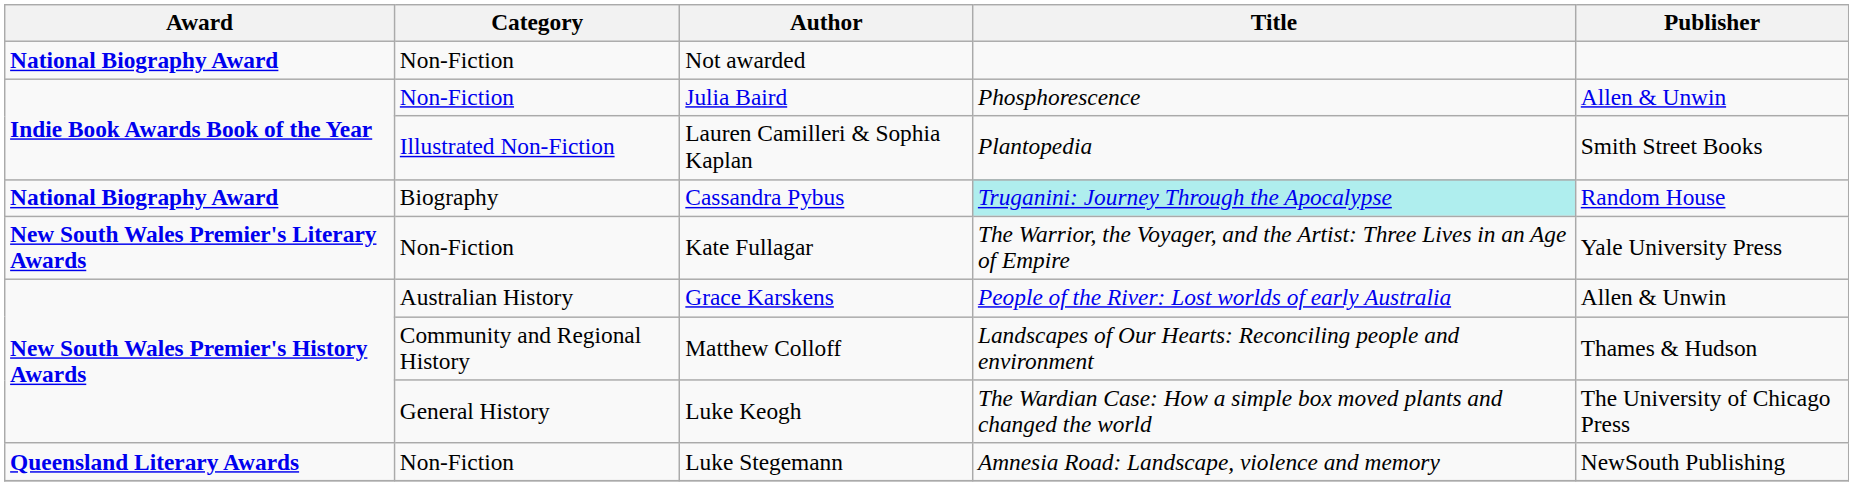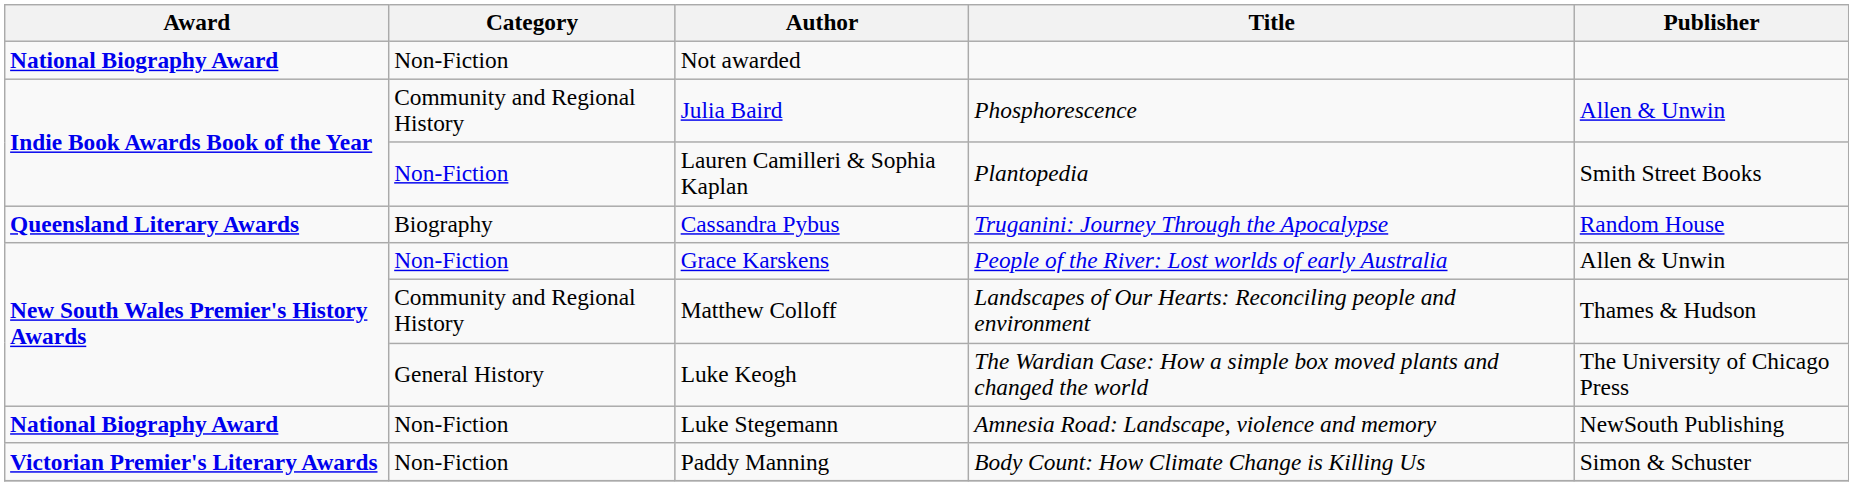 <table class="wikitable" width=100%>
 <tr>
 <th>Award</th>
 <th>Category</th>
 <th>Author</th>
 <th>Title</th>
 <th>Publisher</th>
 </tr>
 <tr>
 <td><strong><a href='#'>National Biography Award</a></strong></td>
 <td>Non-Fiction</td>
 <td>Not awarded</td>
 <td></td>
 </tr>
 <tr>
 <td rowspan=2><strong><a href='#'>Indie Book Awards Book of the Year</a></strong></td>
-<td><a href='#'>Non-Fiction</a></td>
+<td>Community and Regional History</td>
 <td><a href='#'>Julia Baird</a></td>
 <td><em>Phosphorescence</em></td>
 <td><a href='#'>Allen & Unwin</a></td>
 </tr>
 <tr>
-<td><a href='#'>Illustrated Non-Fiction</a></td>
+<td><a href='#'>Non-Fiction</a></td>
 <td>Lauren Camilleri & Sophia Kaplan</td>
 <td><em>Plantopedia</em></td>
 <td>Smith Street Books</td>
 </tr>
 <tr>
-<td><strong><a href='#'>National Biography Award</a></strong></td>
+<td><strong><a href='#'>Queensland Literary Awards</a></strong></td>
 <td>Biography</td>
 <td><a href='#'>Cassandra Pybus</a></td>
-<td style="background: paleturquoise;"><em><a href='#'>Truganini: Journey Through the Apocalypse</a></em></td>
+<td><em><a href='#'>Truganini: Journey Through the Apocalypse</a></em></td>
 <td><a href='#'>Random House</a></td>
 </tr>
 <tr>
-<td><strong><a href='#'>New South Wales Premier's Literary Awards</a></strong></td>
-<td>Non-Fiction</td>
-<td>Kate Fullagar</td>
-<td><em>The Warrior, the Voyager, and the Artist: Three Lives in an Age of Empire</em></td>
-<td>Yale University Press</td>
-</tr>
-<tr>
 <td rowspan=3><strong><a href='#'>New South Wales Premier's History Awards</a></strong></td>
-<td>Australian History</td>
+<td><a href='#'>Non-Fiction</a></td>
 <td><a href='#'>Grace Karskens</a></td>
 <td><em><a href='#'>People of the River: Lost worlds of early Australia</a></em></td>
 <td>Allen & Unwin</td>
 </tr>
 <tr>
 <td>Community and Regional History</td>
 <td>Matthew Colloff</td>
 <td><em>Landscapes of Our Hearts: Reconciling people and environment</em></td>
 <td>Thames & Hudson</td>
 </tr>
 <tr>
 <td>General History</td>
 <td>Luke Keogh</td>
 <td><em>The Wardian Case: How a simple box moved plants and changed the world</em></td>
 <td>The University of Chicago Press</td>
 </tr>
 <tr>
-<td><strong><a href='#'>Queensland Literary Awards</a></strong></td>
+<td><strong><a href='#'>National Biography Award</a></strong></td>
 <td>Non-Fiction</td>
 <td>Luke Stegemann</td>
 <td><em>Amnesia Road: Landscape, violence and memory</em></td>
 <td>NewSouth Publishing</td>
 </tr>
 <tr>
+<td><strong><a href='#'>Victorian Premier's Literary Awards</a></strong></td>
+<td>Non-Fiction</td>
+<td>Paddy Manning</td>
+<td><em>Body Count: How Climate Change is Killing Us</em></td>
+<td>Simon & Schuster</td>
+</tr>
+<tr>
 </tr>
 </table>
